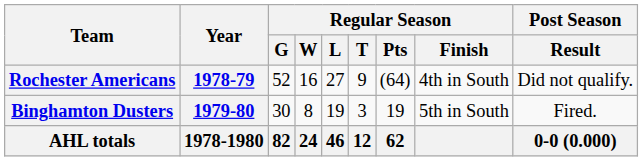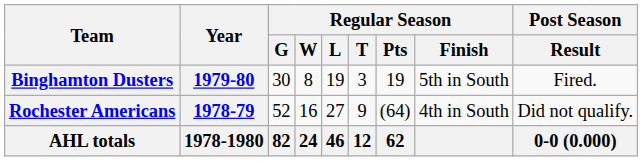 <table class="wikitable" style="font-size: 95%; text-align:center;">
 <tr>
 <th rowspan="2">Team</th>
 <th rowspan="2">Year</th>
 <th colspan="6">Regular Season</th>
 <th colspan="1">Post Season</th>
 </tr>
 <tr>
 <th>G</th>
 <th>W</th>
 <th>L</th>
 <th>T</th>
 <th>Pts</th>
 <th>Finish</th>
 <th>Result</th>
 </tr>
 <tr>
+<th><a href='#'>Binghamton Dusters</a></th>
+<th><a href='#'>1979-80</a></th>
+<td>30</td>
+<td>8</td>
+<td>19</td>
+<td>3</td>
+<td>19</td>
+<td>5th in South</td>
+<td>Fired.</td>
+</tr>
+<tr>
 <th><a href='#'>Rochester Americans</a></th>
 <th><a href='#'>1978-79</a></th>
 <td>52</td>
 <td>16</td>
 <td>27</td>
 <td>9</td>
 <td>(64)</td>
 <td>4th in South</td>
 <td>Did not qualify.</td>
-</tr>
-<tr>
-<th><a href='#'>Binghamton Dusters</a></th>
-<th><a href='#'>1979-80</a></th>
-<td>30</td>
-<td>8</td>
-<td>19</td>
-<td>3</td>
-<td>19</td>
-<td>5th in South</td>
-<td>Fired.</td>
 </tr>
 <tr align="centre" bgcolor="#dddddd">
 <th>AHL totals</th>
 <th>1978-1980</th>
 <th>82</th>
 <th>24</th>
 <th>46</th>
 <th>12</th>
 <th>62</th>
 <th></th>
 <th>0-0 (0.000)</th>
 </tr>
 </table>
